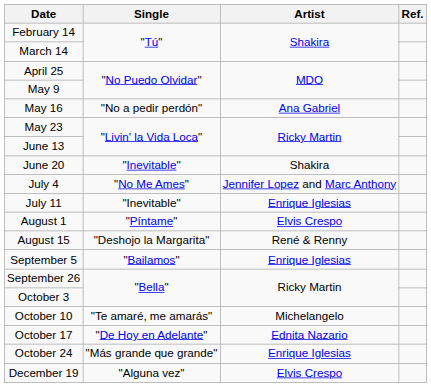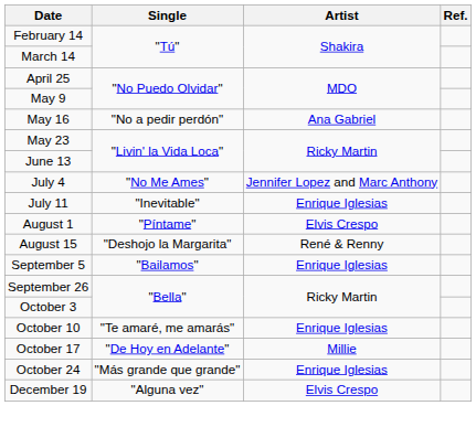 <table class="wikitable" style="font-size:97%; text-align:center;">
 <tr>
 <th>Date</th>
 <th>Single</th>
 <th>Artist</th>
 <th>Ref.</th>
 </tr>
 <tr>
 <td>February 14</td>
 <td rowspan="2">"<a href='#'>Tú</a>"</td>
 <td rowspan="2"><a href='#'>Shakira</a></td>
 <td></td>
 </tr>
 <tr>
 <td>March 14</td>
 <td></td>
 </tr>
 <tr>
 <td>April 25</td>
 <td rowspan="2">"<a href='#'>No Puedo Olvidar</a>"</td>
 <td rowspan="2"><a href='#'>MDO</a></td>
 <td></td>
 </tr>
 <tr>
 <td>May 9</td>
 <td></td>
 </tr>
 <tr>
 <td>May 16</td>
 <td>"No a pedir perdón"</td>
 <td><a href='#'>Ana Gabriel</a></td>
 <td></td>
 </tr>
 <tr>
 <td>May 23</td>
 <td rowspan="2">"<a href='#'>Livin' la Vida Loca</a>"</td>
 <td rowspan="2"><a href='#'>Ricky Martin</a></td>
 <td></td>
 </tr>
 <tr>
 <td>June 13</td>
-<td></td>
-</tr>
-<tr>
-<td>June 20</td>
-<td>"<a href='#'>Inevitable</a>"</td>
-<td>Shakira</td>
 <td></td>
 </tr>
 <tr>
 <td>July 4</td>
 <td>"<a href='#'>No Me Ames</a>"</td>
 <td><a href='#'>Jennifer Lopez</a> and <a href='#'>Marc Anthony</a></td>
 <td></td>
 </tr>
 <tr>
 <td>July 11</td>
 <td>"Inevitable"</td>
 <td><a href='#'>Enrique Iglesias</a></td>
 <td></td>
 </tr>
 <tr>
 <td>August 1</td>
 <td>"<a href='#'>Píntame</a>"</td>
 <td><a href='#'>Elvis Crespo</a></td>
 <td></td>
 </tr>
 <tr>
 <td>August 15</td>
 <td>"Deshojo la Margarita"</td>
 <td>René & Renny</td>
 <td></td>
 </tr>
 <tr>
 <td>September 5</td>
 <td>"<a href='#'>Bailamos</a>"</td>
 <td><a href='#'>Enrique Iglesias</a></td>
 <td></td>
 </tr>
 <tr>
 <td>September 26</td>
 <td rowspan="2">"<a href='#'>Bella</a>"</td>
 <td rowspan="2">Ricky Martin</td>
 <td></td>
 </tr>
 <tr>
 <td>October 3</td>
 <td></td>
 </tr>
 <tr>
 <td>October 10</td>
 <td>"Te amaré, me amarás"</td>
-<td>Michelangelo</td>
+<td><a href='#'>Enrique Iglesias</a></td>
 <td></td>
 </tr>
 <tr>
 <td>October 17</td>
 <td>"<a href='#'>De Hoy en Adelante</a>"</td>
-<td><a href='#'>Ednita Nazario</a></td>
+<td><a href='#'>Millie</a></td>
 <td></td>
 </tr>
 <tr>
 <td>October 24</td>
 <td>"Más grande que grande"</td>
 <td><a href='#'>Enrique Iglesias</a></td>
 <td></td>
 </tr>
 <tr>
 <td>December 19</td>
 <td>"Alguna vez"</td>
 <td><a href='#'>Elvis Crespo</a></td>
 <td></td>
 </tr>
 </table>
